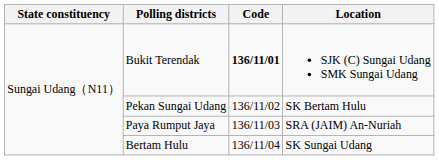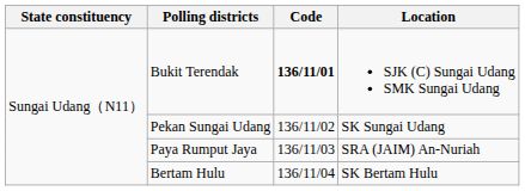 <table class="wikitable sortable mw-collapsible" style="white-space:nowrap;font-size:85%">
 <tr>
 <th>State constituency</th>
 <th>Polling districts</th>
 <th>Code</th>
 <th>Location</th>
 </tr>
 <tr>
 <td rowspan="4">Sungai Udang（N11）</td>
 <td>Bukit Terendak</td>
 <td><strong>136/11/01</strong></td>
 <td><br><ul><li>SJK (C) Sungai Udang</li><li>SMK Sungai Udang</li></ul></td>
 </tr>
 <tr>
 <td>Pekan Sungai Udang</td>
 <td>136/11/02</td>
-<td>SK Bertam Hulu</td>
+<td>SK Sungai Udang</td>
 </tr>
 <tr>
 <td>Paya Rumput Jaya</td>
 <td>136/11/03</td>
 <td>SRA (JAIM) An-Nuriah</td>
 </tr>
 <tr>
 <td>Bertam Hulu</td>
 <td>136/11/04</td>
-<td>SK Sungai Udang</td>
+<td>SK Bertam Hulu</td>
 </tr>
 </table>
